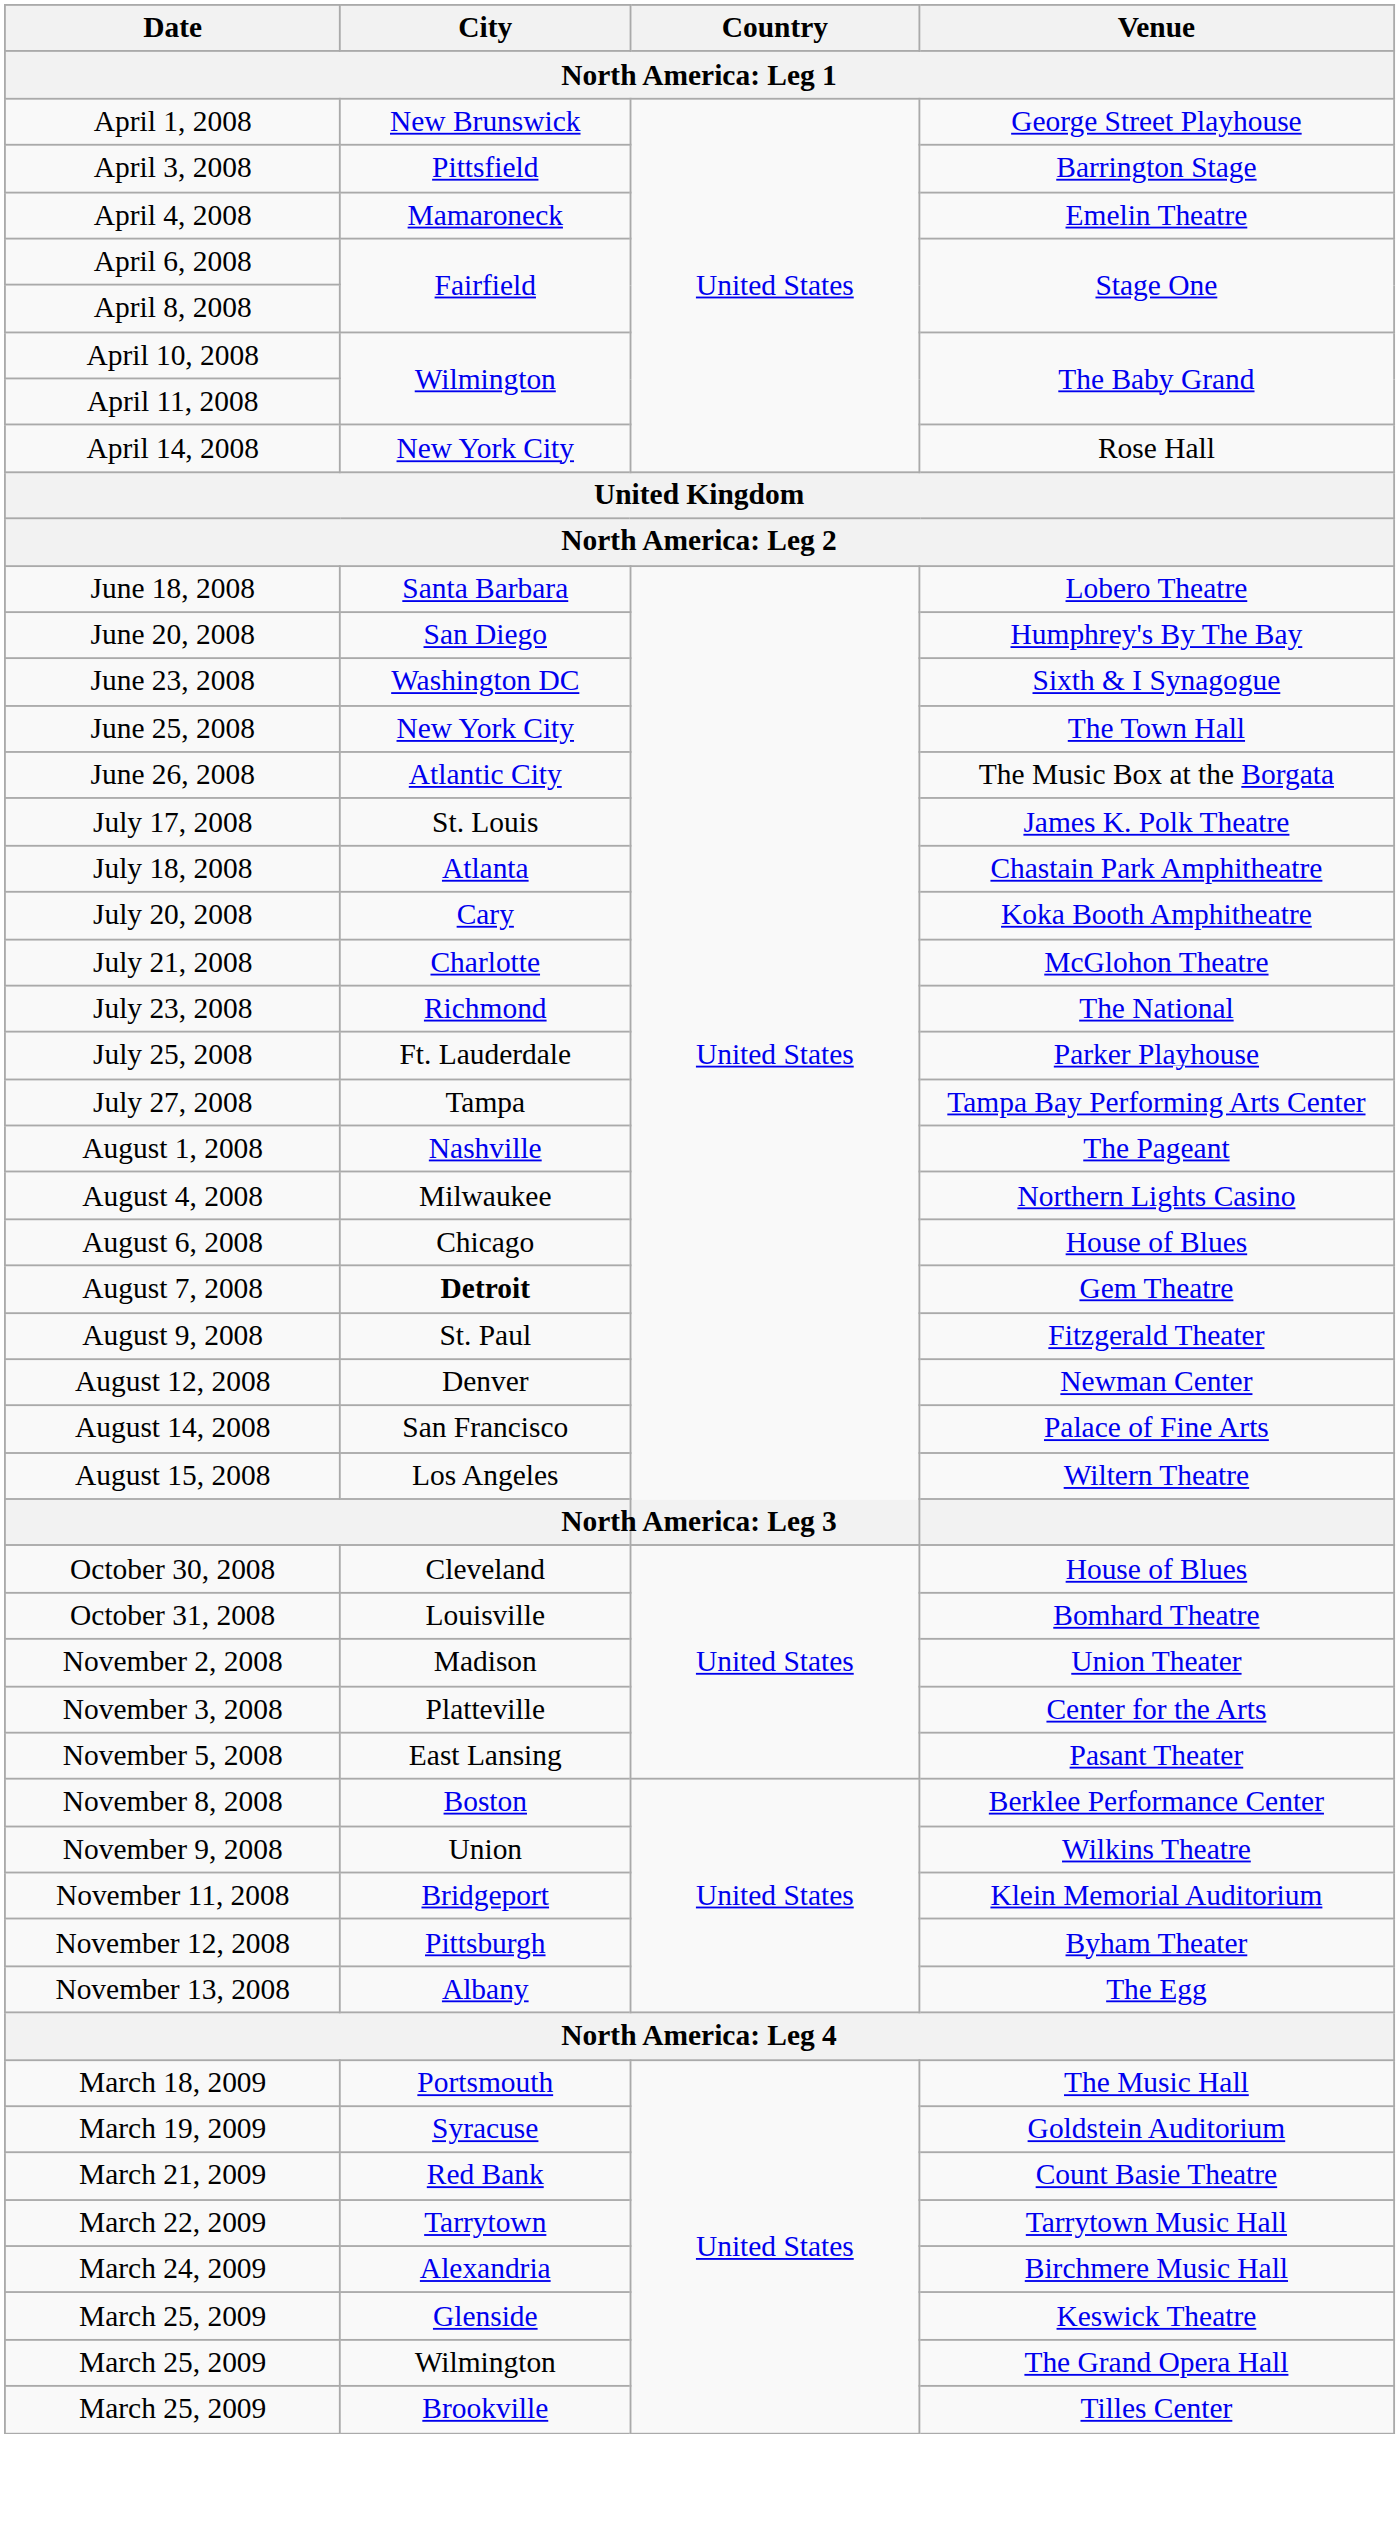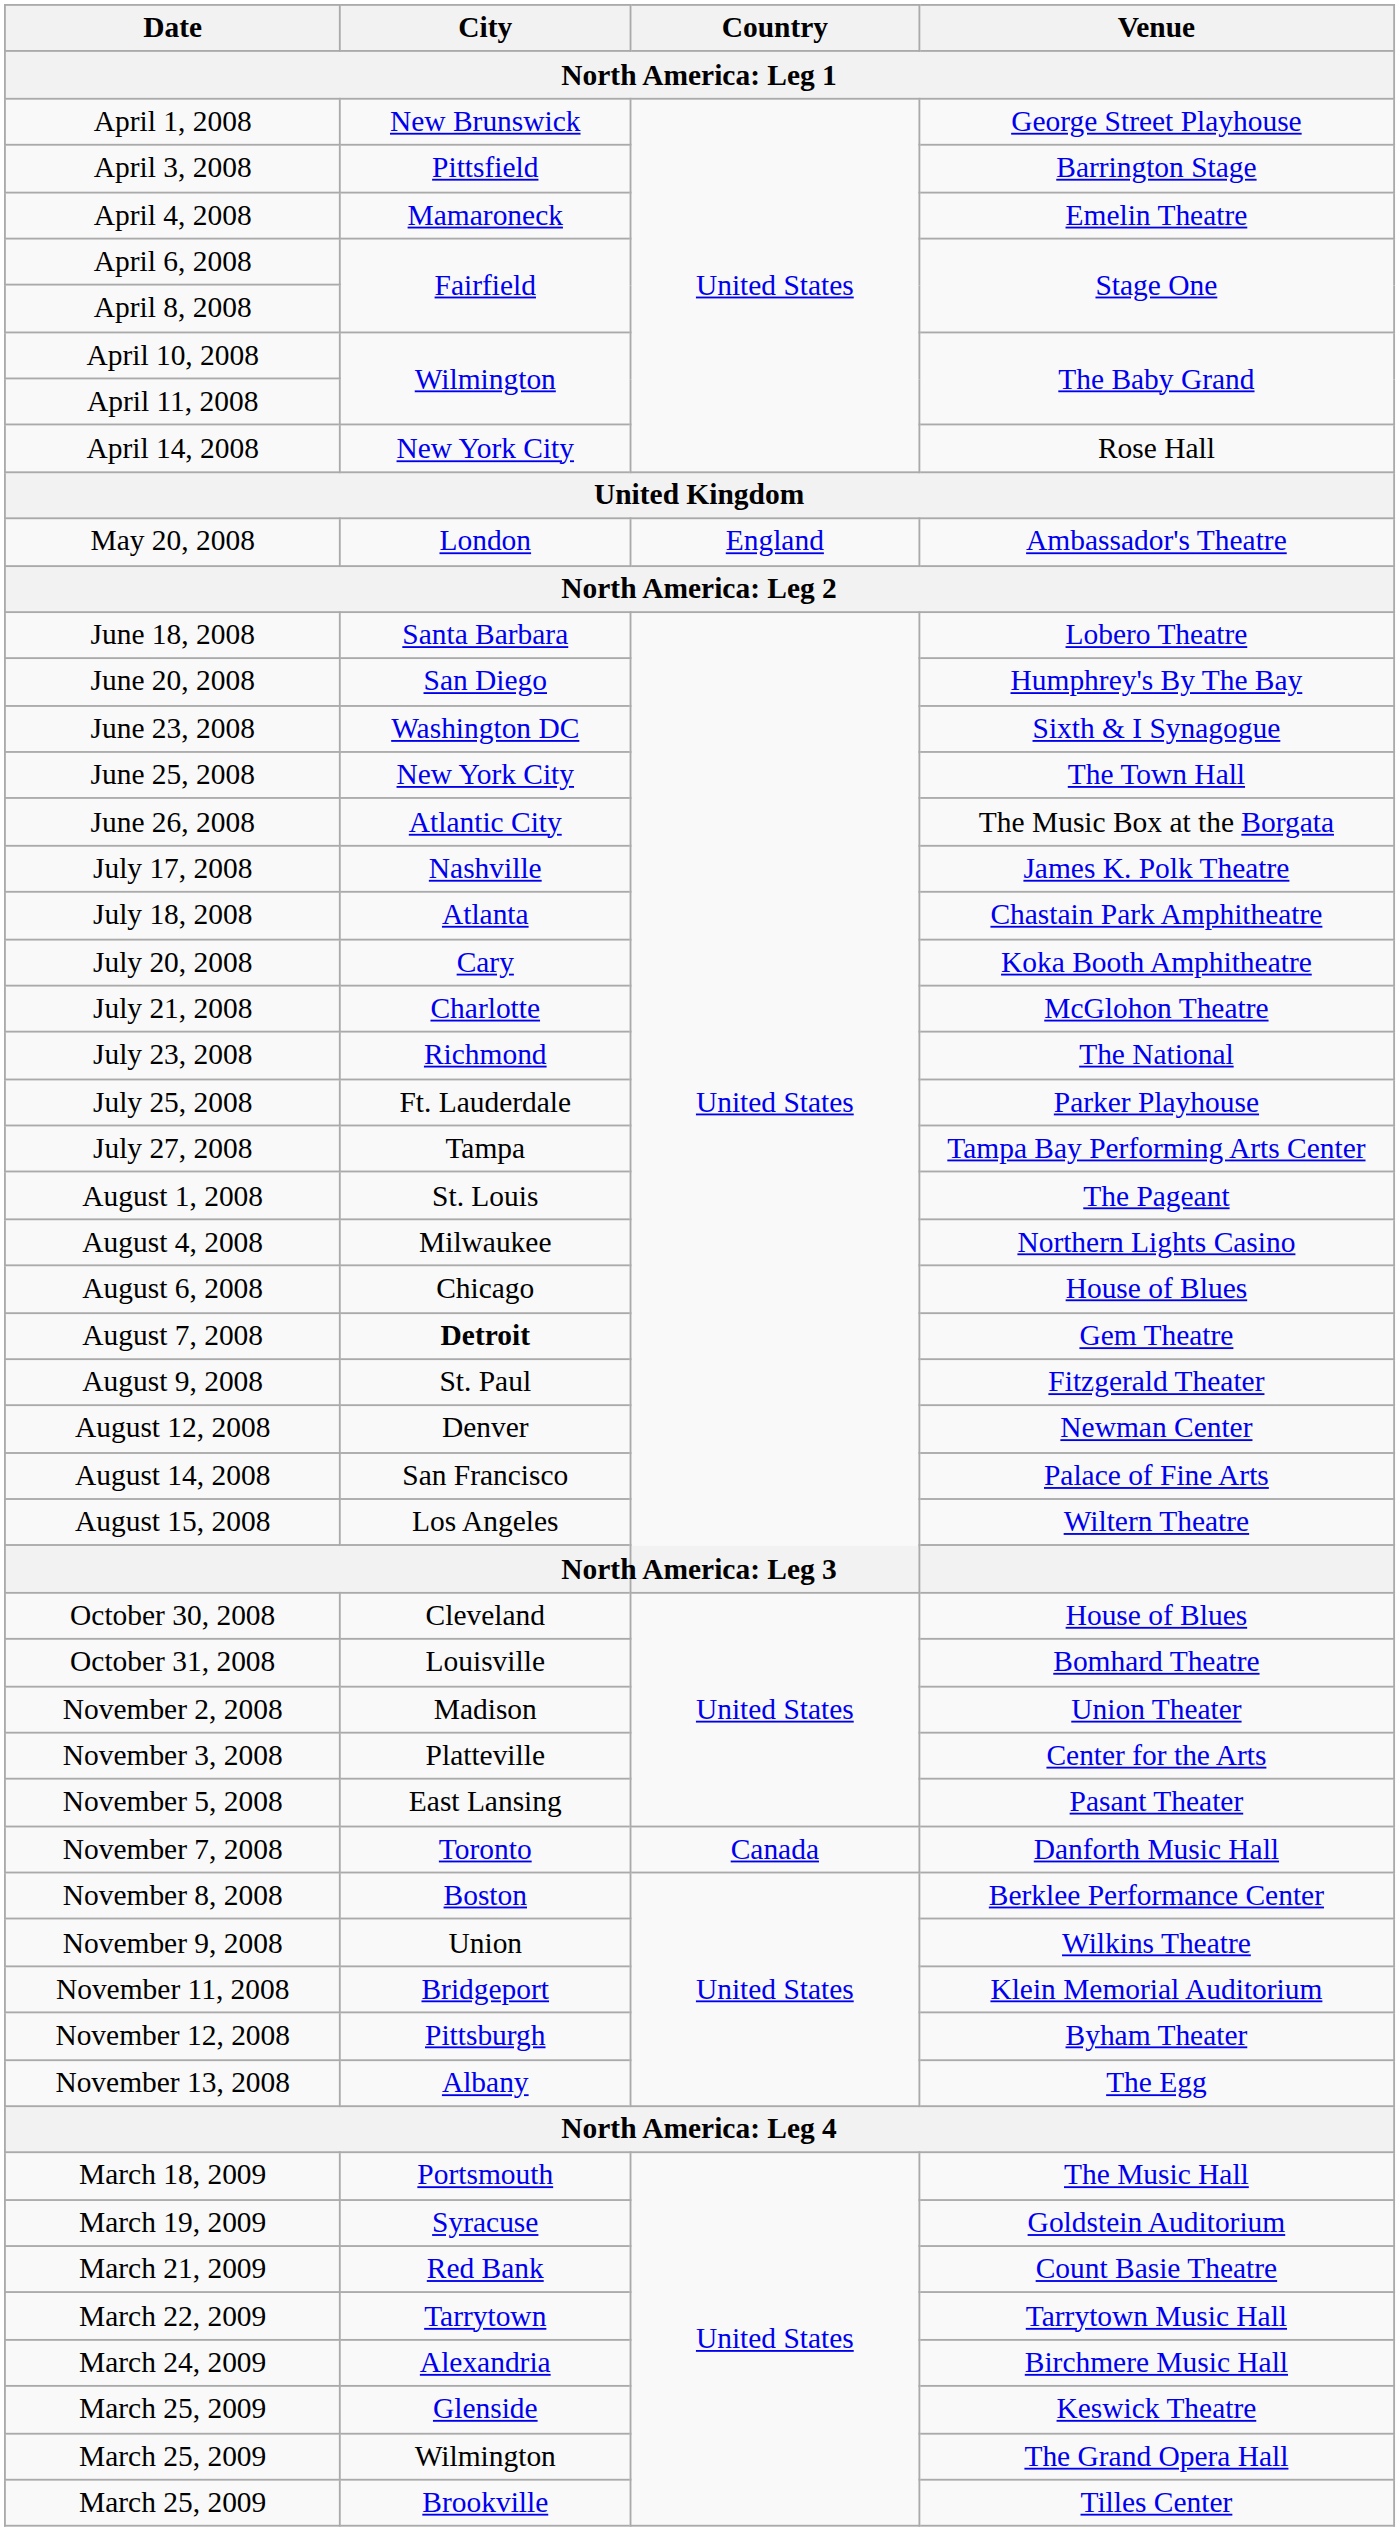 <table class="wikitable" style="text-align:center;">
 <tr>
 <th style="width:175px;">Date</th>
 <th style="width:150px;">City</th>
 <th style="width:150px;">Country</th>
 <th style="width:250px;">Venue</th>
 </tr>
 <tr>
 <th colspan="4">North America: Leg 1</th>
 </tr>
 <tr>
 <td>April 1, 2008</td>
 <td><a href='#'>New Brunswick</a></td>
 <td rowspan="8"><a href='#'>United States</a></td>
 <td><a href='#'>George Street Playhouse</a></td>
 </tr>
 <tr>
 <td>April 3, 2008</td>
 <td><a href='#'>Pittsfield</a></td>
 <td><a href='#'>Barrington Stage</a></td>
 </tr>
 <tr>
 <td>April 4, 2008</td>
 <td><a href='#'>Mamaroneck</a></td>
 <td><a href='#'>Emelin Theatre</a></td>
 </tr>
 <tr>
 <td>April 6, 2008</td>
 <td rowspan="2"><a href='#'>Fairfield</a></td>
 <td rowspan="2"><a href='#'>Stage One</a></td>
 </tr>
 <tr>
 <td>April 8, 2008</td>
 </tr>
 <tr>
 <td>April 10, 2008</td>
 <td rowspan="2"><a href='#'>Wilmington</a></td>
 <td rowspan="2"><a href='#'>The Baby Grand</a></td>
 </tr>
 <tr>
 <td>April 11, 2008</td>
 </tr>
 <tr>
 <td>April 14, 2008</td>
 <td><a href='#'>New York City</a></td>
 <td>Rose Hall</td>
 </tr>
 <tr>
 <th colspan="4">United Kingdom</th>
 </tr>
 <tr>
+<td>May 20, 2008</td>
+<td><a href='#'>London</a></td>
+<td><a href='#'>England</a></td>
+<td><a href='#'>Ambassador's Theatre</a></td>
+</tr>
+<tr>
 <th colspan="4">North America: Leg 2</th>
 </tr>
 <tr>
 <td>June 18, 2008</td>
 <td><a href='#'>Santa Barbara</a></td>
 <td rowspan="21"><a href='#'>United States</a></td>
 <td><a href='#'>Lobero Theatre</a></td>
 </tr>
 <tr>
 <td>June 20, 2008</td>
 <td><a href='#'>San Diego</a></td>
 <td><a href='#'>Humphrey's By The Bay</a></td>
 </tr>
 <tr>
 <td>June 23, 2008</td>
 <td><a href='#'>Washington DC</a></td>
 <td><a href='#'>Sixth & I Synagogue</a></td>
 </tr>
 <tr>
 <td>June 25, 2008</td>
 <td><a href='#'>New York City</a></td>
 <td><a href='#'>The Town Hall</a></td>
 </tr>
 <tr>
 <td>June 26, 2008</td>
 <td><a href='#'>Atlantic City</a></td>
 <td>The Music Box at the <a href='#'>Borgata</a></td>
 </tr>
 <tr>
 <td>July 17, 2008</td>
-<td>St. Louis</td>
+<td><a href='#'>Nashville</a></td>
 <td><a href='#'>James K. Polk Theatre</a></td>
 </tr>
 <tr>
 <td>July 18, 2008</td>
 <td><a href='#'>Atlanta</a></td>
 <td><a href='#'>Chastain Park Amphitheatre</a></td>
 </tr>
 <tr>
 <td>July 20, 2008</td>
 <td><a href='#'>Cary</a></td>
 <td><a href='#'>Koka Booth Amphitheatre</a></td>
 </tr>
 <tr>
 <td>July 21, 2008</td>
 <td><a href='#'>Charlotte</a></td>
 <td><a href='#'>McGlohon Theatre</a></td>
 </tr>
 <tr>
 <td>July 23, 2008</td>
 <td><a href='#'>Richmond</a></td>
 <td><a href='#'>The National</a></td>
 </tr>
 <tr>
 <td>July 25, 2008</td>
 <td>Ft. Lauderdale</td>
 <td><a href='#'>Parker Playhouse</a></td>
 </tr>
 <tr>
 <td>July 27, 2008</td>
 <td>Tampa</td>
 <td><a href='#'>Tampa Bay Performing Arts Center</a></td>
 </tr>
 <tr>
 <td>August 1, 2008</td>
-<td><a href='#'>Nashville</a></td>
+<td>St. Louis</td>
 <td><a href='#'>The Pageant</a></td>
 </tr>
 <tr>
 <td>August 4, 2008</td>
 <td>Milwaukee</td>
 <td><a href='#'>Northern Lights Casino</a></td>
 </tr>
 <tr>
 <td>August 6, 2008</td>
 <td>Chicago</td>
 <td><a href='#'>House of Blues</a></td>
 </tr>
 <tr>
 <td>August 7, 2008</td>
 <td><strong>Detroit</strong></td>
 <td><a href='#'>Gem Theatre</a></td>
 </tr>
 <tr>
 <td>August 9, 2008</td>
 <td>St. Paul</td>
 <td><a href='#'>Fitzgerald Theater</a></td>
 </tr>
 <tr>
 <td>August 12, 2008</td>
 <td>Denver</td>
 <td><a href='#'>Newman Center</a></td>
 </tr>
 <tr>
 <td>August 14, 2008</td>
 <td>San Francisco</td>
 <td><a href='#'>Palace of Fine Arts</a></td>
 </tr>
 <tr>
 <td>August 15, 2008</td>
 <td>Los Angeles</td>
 <td><a href='#'>Wiltern Theatre</a></td>
 </tr>
 <tr>
 <th colspan="4">North America: Leg 3</th>
 </tr>
 <tr>
 <td>October 30, 2008</td>
 <td>Cleveland</td>
 <td rowspan="5"><a href='#'>United States</a></td>
 <td><a href='#'>House of Blues</a></td>
 </tr>
 <tr>
 <td>October 31, 2008</td>
 <td>Louisville</td>
 <td><a href='#'>Bomhard Theatre</a></td>
 </tr>
 <tr>
 <td>November 2, 2008</td>
 <td>Madison</td>
 <td><a href='#'>Union Theater</a></td>
 </tr>
 <tr>
 <td>November 3, 2008</td>
 <td>Platteville</td>
 <td><a href='#'>Center for the Arts</a></td>
 </tr>
 <tr>
 <td>November 5, 2008</td>
 <td>East Lansing</td>
 <td><a href='#'>Pasant Theater</a></td>
+</tr>
+<tr>
+<td>November 7, 2008</td>
+<td><a href='#'>Toronto</a></td>
+<td rowspan="1"><a href='#'>Canada</a></td>
+<td><a href='#'>Danforth Music Hall</a></td>
 </tr>
 <tr>
 <td>November 8, 2008</td>
 <td><a href='#'>Boston</a></td>
 <td rowspan="5"><a href='#'>United States</a></td>
 <td><a href='#'>Berklee Performance Center</a></td>
 </tr>
 <tr>
 <td>November 9, 2008</td>
 <td>Union</td>
 <td><a href='#'>Wilkins Theatre</a></td>
 </tr>
 <tr>
 <td>November 11, 2008</td>
 <td><a href='#'>Bridgeport</a></td>
 <td><a href='#'>Klein Memorial Auditorium</a></td>
 </tr>
 <tr>
 <td>November 12, 2008</td>
 <td><a href='#'>Pittsburgh</a></td>
 <td><a href='#'>Byham Theater</a></td>
 </tr>
 <tr>
 <td>November 13, 2008</td>
 <td><a href='#'>Albany</a></td>
 <td><a href='#'>The Egg</a></td>
 </tr>
 <tr>
 <th colspan="4">North America: Leg 4</th>
 </tr>
 <tr>
 <td>March 18, 2009</td>
 <td><a href='#'>Portsmouth</a></td>
 <td rowspan="8"><a href='#'>United States</a></td>
 <td><a href='#'>The Music Hall</a></td>
 </tr>
 <tr>
 <td>March 19, 2009</td>
 <td><a href='#'>Syracuse</a></td>
 <td><a href='#'>Goldstein Auditorium</a></td>
 </tr>
 <tr>
 <td>March 21, 2009</td>
 <td><a href='#'>Red Bank</a></td>
 <td><a href='#'>Count Basie Theatre</a></td>
 </tr>
 <tr>
 <td>March 22, 2009</td>
 <td><a href='#'>Tarrytown</a></td>
 <td><a href='#'>Tarrytown Music Hall</a></td>
 </tr>
 <tr>
 <td>March 24, 2009</td>
 <td><a href='#'>Alexandria</a></td>
 <td><a href='#'>Birchmere Music Hall</a></td>
 </tr>
 <tr>
 <td>March 25, 2009</td>
 <td><a href='#'>Glenside</a></td>
 <td><a href='#'>Keswick Theatre</a></td>
 </tr>
 <tr>
 <td>March 25, 2009</td>
 <td>Wilmington</td>
 <td><a href='#'>The Grand Opera Hall</a></td>
 </tr>
 <tr>
 <td>March 25, 2009</td>
 <td><a href='#'>Brookville</a></td>
 <td><a href='#'>Tilles Center</a></td>
 </tr>
 </table>
